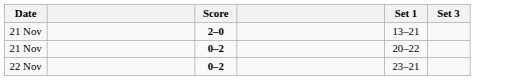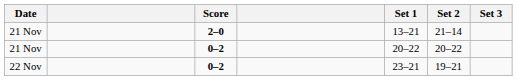 <table class="wikitable" style="text-align: center; font-size:90% ">
 <tr>
 <th width="50">Date</th>
 <th align="right" width="190"></th>
 <th width="50">Score</th>
 <th align="left" width="190"></th>
 <th width="50">Set 1</th>
+<th width="50">Set 2</th>
 <th width="50">Set 3</th>
 </tr>
 <tr>
 <td>21 Nov</td>
 <td align=right><strong></strong></td>
 <td align=center><strong>2–0</strong></td>
 <td align=left></td>
 <td>13–21</td>
+<td>21–14</td>
 <td></td>
 </tr>
 <tr>
 <td>21 Nov</td>
 <td align=right></td>
 <td align=center><strong>0–2</strong></td>
 <td align=left><strong></strong></td>
+<td>20–22</td>
 <td>20–22</td>
 <td></td>
 </tr>
 <tr>
 <td>22 Nov</td>
 <td align=right></td>
 <td align=center><strong>0–2</strong></td>
 <td align=left><strong></strong></td>
 <td>23–21</td>
+<td>19–21</td>
 <td></td>
 </tr>
 </table>
